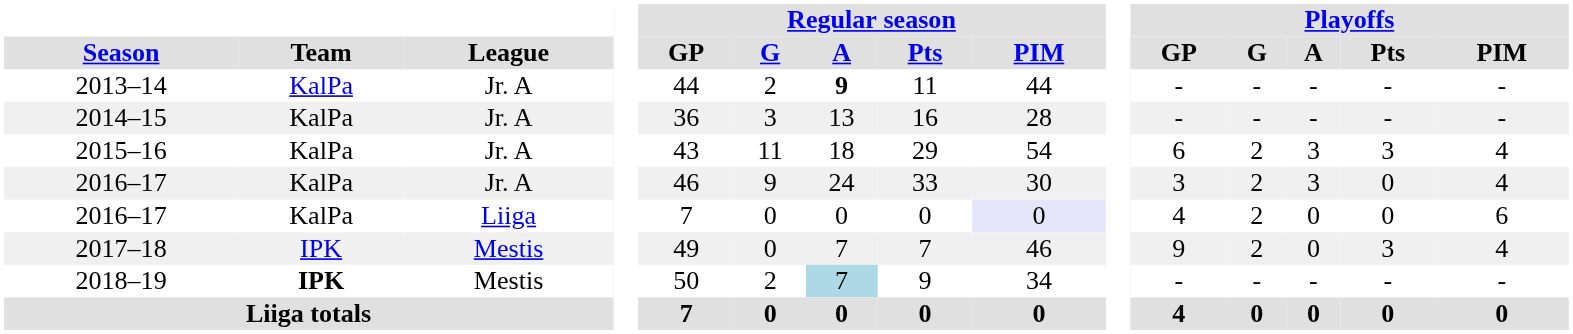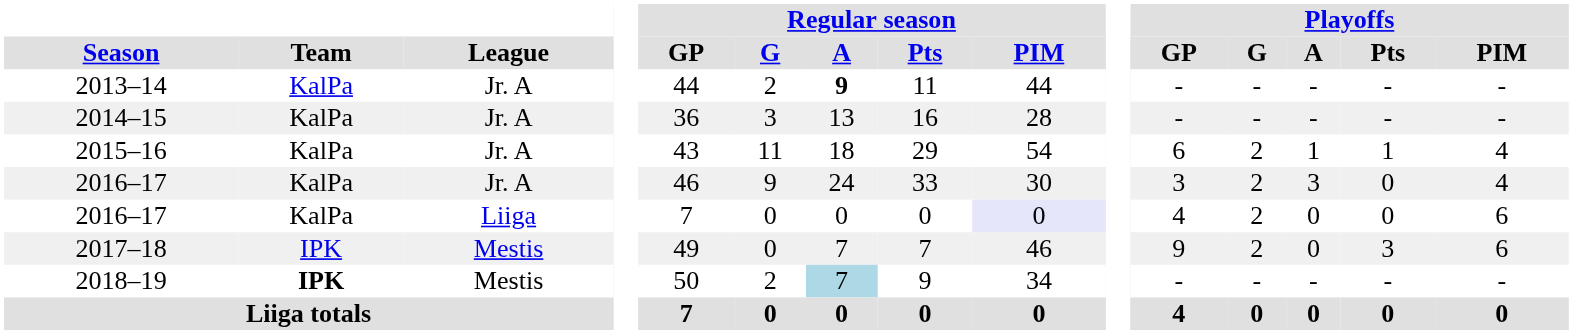 <table border="0" cellpadding="1" cellspacing="0" style="text-align:center; width:60em;">
 <tr style="background:#e0e0e0;">
 <th colspan="3"  bgcolor="#ffffff"> </th>
 <th rowspan="99" bgcolor="#ffffff"> </th>
 <th colspan="5"><a href='#'>Regular season</a></th>
 <th rowspan="99" bgcolor="#ffffff"> </th>
 <th colspan="5"><a href='#'>Playoffs</a></th>
 </tr>
 <tr style="background:#e0e0e0;">
 <th><a href='#'>Season</a></th>
 <th>Team</th>
 <th>League</th>
 <th>GP</th>
 <th><a href='#'>G</a></th>
 <th><a href='#'>A</a></th>
 <th><a href='#'>Pts</a></th>
 <th><a href='#'>PIM</a></th>
 <th>GP</th>
 <th>G</th>
 <th>A</th>
 <th>Pts</th>
 <th>PIM</th>
 </tr>
 <tr ALIGN="center">
 <td>2013–14</td>
 <td><a href='#'>KalPa</a></td>
 <td>Jr. A</td>
 <td>44</td>
 <td>2</td>
 <td><strong>9</strong></td>
 <td>11</td>
 <td>44</td>
 <td>-</td>
 <td>-</td>
 <td>-</td>
 <td>-</td>
 <td>-</td>
 </tr>
 <tr ALIGN="center" bgcolor="f0f0f0">
 <td>2014–15</td>
 <td>KalPa</td>
 <td>Jr. A</td>
 <td>36</td>
 <td>3</td>
 <td>13</td>
 <td>16</td>
 <td>28</td>
 <td>-</td>
 <td>-</td>
 <td>-</td>
 <td>-</td>
 <td>-</td>
 </tr>
 <tr ALIGN="center">
 <td>2015–16</td>
 <td>KalPa</td>
 <td>Jr. A</td>
 <td>43</td>
 <td>11</td>
 <td>18</td>
 <td>29</td>
 <td>54</td>
 <td>6</td>
 <td>2</td>
-<td>3</td>
-<td>3</td>
+<td>1</td>
+<td>1</td>
 <td>4</td>
 </tr>
 <tr ALIGN="center" bgcolor="f0f0f0">
 <td>2016–17</td>
 <td>KalPa</td>
 <td>Jr. A</td>
 <td>46</td>
 <td>9</td>
 <td>24</td>
 <td>33</td>
 <td>30</td>
 <td>3</td>
 <td>2</td>
 <td>3</td>
 <td>0</td>
 <td>4</td>
 </tr>
 <tr ALIGN="center">
 <td>2016–17</td>
 <td>KalPa</td>
 <td><a href='#'>Liiga</a></td>
 <td>7</td>
 <td>0</td>
 <td>0</td>
 <td>0</td>
 <td style="background: lavender;">0</td>
 <td>4</td>
 <td>2</td>
 <td>0</td>
 <td>0</td>
 <td>6</td>
 </tr>
 <tr ALIGN="center" bgcolor="f0f0f0">
 <td>2017–18</td>
 <td><a href='#'>IPK</a></td>
 <td><a href='#'>Mestis</a></td>
 <td>49</td>
 <td>0</td>
 <td>7</td>
 <td>7</td>
 <td>46</td>
 <td>9</td>
 <td>2</td>
 <td>0</td>
 <td>3</td>
-<td>4</td>
+<td>6</td>
 </tr>
 <tr ALIGN="center">
 <td>2018–19</td>
 <td><strong>IPK</strong></td>
 <td>Mestis</td>
 <td>50</td>
 <td>2</td>
 <td style="background: lightblue;">7</td>
 <td>9</td>
 <td>34</td>
 <td>-</td>
 <td>-</td>
 <td>-</td>
 <td>-</td>
 <td>-</td>
 </tr>
 <tr ALIGN="center" bgcolor="#e0e0e0">
 <th colspan="3">Liiga totals</th>
 <th>7</th>
 <th>0</th>
 <th>0</th>
 <th>0</th>
 <th>0</th>
 <th>4</th>
 <th>0</th>
 <th>0</th>
 <th>0</th>
 <th>0</th>
 </tr>
 </table>
